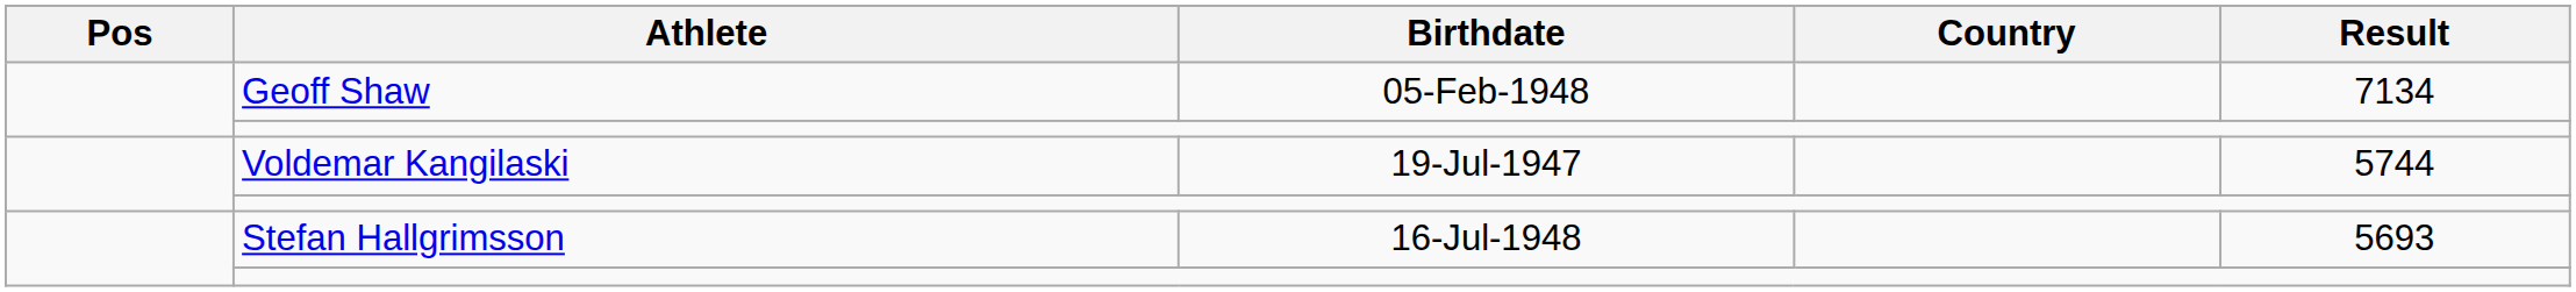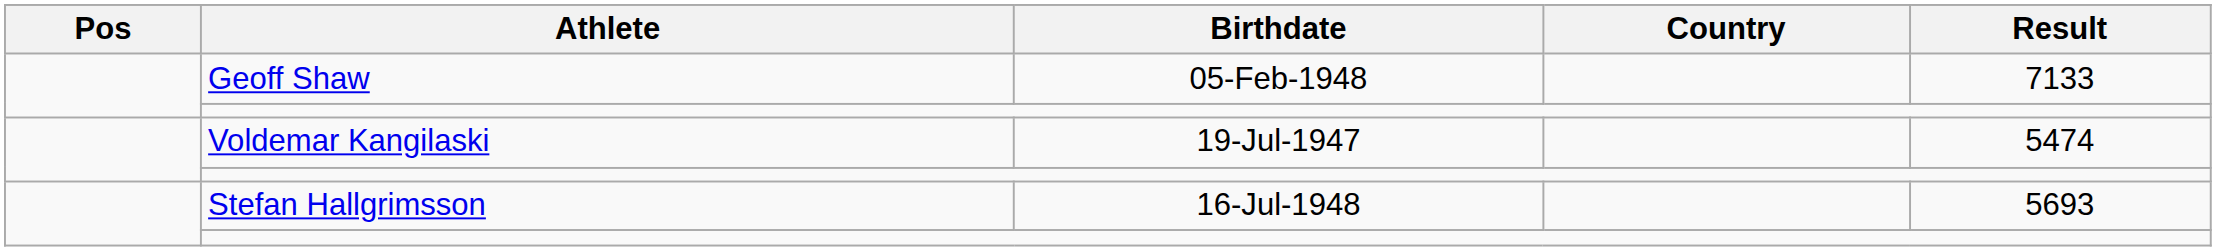 <table class="wikitable"  style="text-align:center; width:90%;">
 <tr>
 <th>Pos</th>
 <th>Athlete</th>
 <th>Birthdate</th>
 <th>Country</th>
 <th>Result</th>
 </tr>
 <tr>
 <td align=center rowspan=2></td>
 <td align=left><a href='#'>Geoff Shaw</a></td>
 <td>05-Feb-1948</td>
 <td align=left></td>
-<td>7134</td>
+<td>7133</td>
 </tr>
 <tr>
 <td colspan=4></td>
 </tr>
 <tr>
 <td align=center rowspan=2></td>
 <td align=left><a href='#'>Voldemar Kangilaski</a></td>
 <td>19-Jul-1947</td>
 <td align=left></td>
-<td>5744</td>
+<td>5474</td>
 </tr>
 <tr>
 <td colspan=4></td>
 </tr>
 <tr>
 <td align=center rowspan=2></td>
 <td align=left><a href='#'>Stefan Hallgrimsson</a></td>
 <td>16-Jul-1948</td>
 <td align=left></td>
 <td>5693</td>
 </tr>
 <tr>
 <td colspan=4></td>
 </tr>
 </table>
